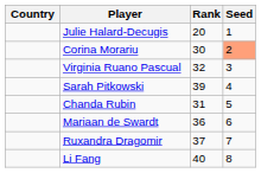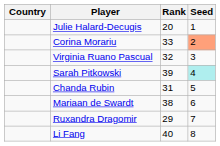 <table class="sortable wikitable">
 <tr>
 <th width="70">Country</th>
 <th width="175">Player</th>
 <th>Rank</th>
 <th>Seed</th>
 </tr>
 <tr>
 <td></td>
 <td><a href='#'>Julie Halard-Decugis</a></td>
 <td>20</td>
 <td>1</td>
 </tr>
 <tr>
 <td></td>
 <td><a href='#'>Corina Morariu</a></td>
-<td>30</td>
+<td>33</td>
 <td style="background: lightsalmon;">2</td>
 </tr>
 <tr>
 <td></td>
 <td><a href='#'>Virginia Ruano Pascual</a></td>
 <td>32</td>
 <td>3</td>
 </tr>
 <tr>
 <td></td>
 <td><a href='#'>Sarah Pitkowski</a></td>
 <td>39</td>
-<td>4</td>
+<td style="background: paleturquoise;">4</td>
 </tr>
 <tr>
 <td></td>
 <td><a href='#'>Chanda Rubin</a></td>
 <td>31</td>
 <td>5</td>
 </tr>
 <tr>
 <td></td>
 <td><a href='#'>Mariaan de Swardt</a></td>
-<td>36</td>
+<td>38</td>
 <td>6</td>
 </tr>
 <tr>
 <td></td>
 <td><a href='#'>Ruxandra Dragomir</a></td>
-<td>37</td>
+<td>29</td>
 <td>7</td>
 </tr>
 <tr>
 <td></td>
 <td><a href='#'>Li Fang</a></td>
 <td>40</td>
 <td>8</td>
 </tr>
 </table>
